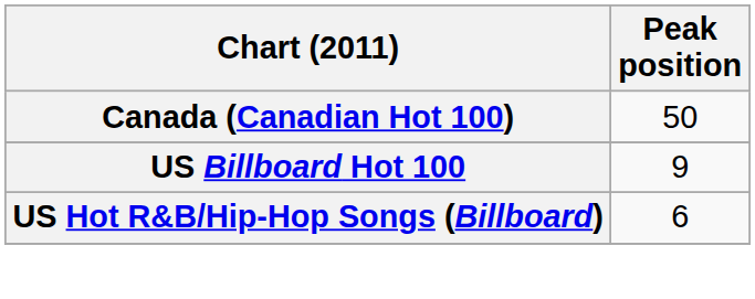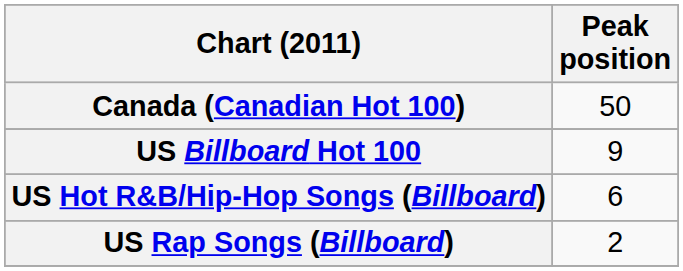 <table class="wikitable plainrowheaders sortable" style="text-align:center">
 <tr>
 <th scope="col">Chart (2011)</th>
 <th scope="col">Peak<br>position</th>
 </tr>
 <tr>
 <th scope="row">Canada (<a href='#'>Canadian Hot 100</a>)</th>
 <td style="text-align:center;">50</td>
 </tr>
 <tr>
 </tr>
 <tr>
 <th scope="row">US <a href='#'><em>Billboard</em> Hot 100</a></th>
 <td style="text-align:center;">9</td>
 </tr>
 <tr>
 <th scope="row">US <a href='#'>Hot R&B/Hip-Hop Songs</a> (<a href='#'><em>Billboard</em></a>)</th>
 <td style="text-align:center;">6</td>
 </tr>
 <tr>
+<th scope="row">US <a href='#'>Rap Songs</a> (<a href='#'><em>Billboard</em></a>)</th>
+<td style="text-align:center;">2</td>
+</tr>
+<tr>
 </tr>
 </table>
